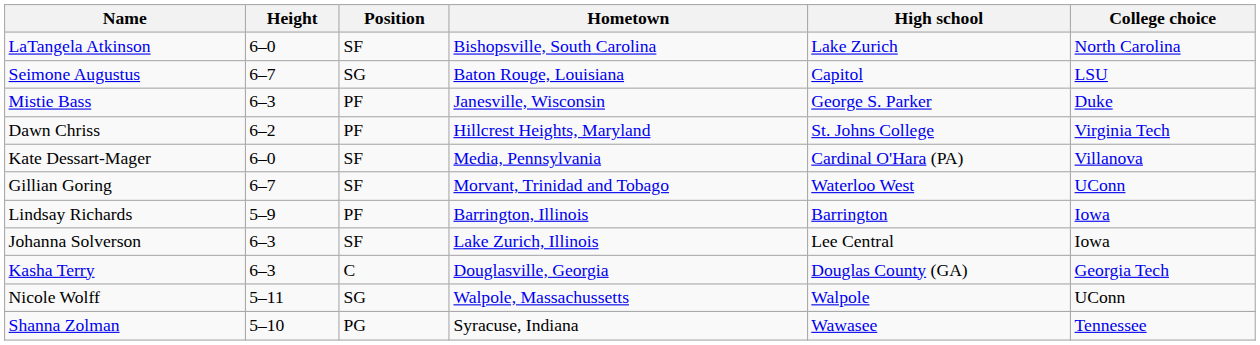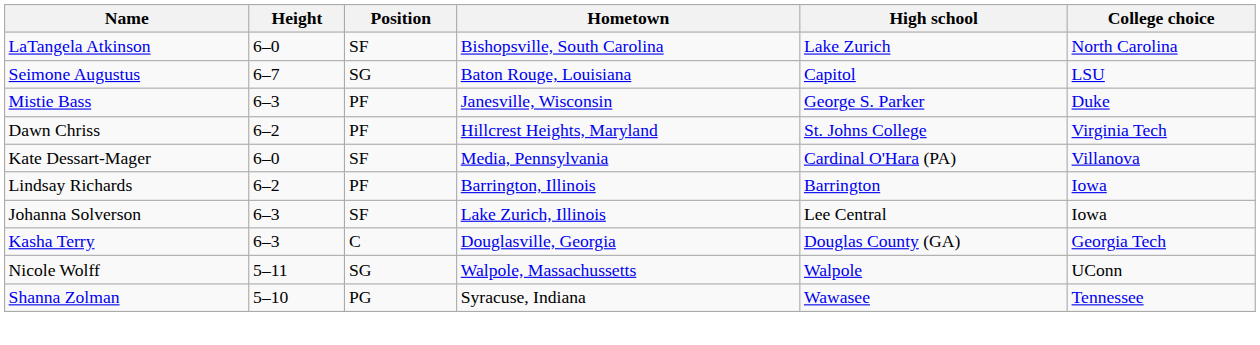 <table class="wikitable sortable" style="width: 90%">
 <tr>
 <th>Name</th>
 <th>Height</th>
 <th>Position</th>
 <th>Hometown</th>
 <th>High school</th>
 <th>College choice</th>
 </tr>
 <tr>
 <td><a href='#'>LaTangela Atkinson</a></td>
 <td>6–0</td>
 <td>SF</td>
 <td><a href='#'>Bishopsville, South Carolina</a></td>
 <td><a href='#'>Lake Zurich</a></td>
 <td><a href='#'>North Carolina</a></td>
 </tr>
 <tr>
 <td><a href='#'>Seimone Augustus</a></td>
 <td>6–7</td>
 <td>SG</td>
 <td><a href='#'>Baton Rouge, Louisiana</a></td>
 <td><a href='#'>Capitol</a></td>
 <td><a href='#'>LSU</a></td>
 </tr>
 <tr>
 <td><a href='#'>Mistie Bass</a></td>
 <td>6–3</td>
 <td>PF</td>
 <td><a href='#'>Janesville, Wisconsin</a></td>
 <td><a href='#'>George S. Parker</a></td>
 <td><a href='#'>Duke</a></td>
 </tr>
 <tr>
 <td>Dawn Chriss</td>
 <td>6–2</td>
 <td>PF</td>
 <td><a href='#'>Hillcrest Heights, Maryland</a></td>
 <td><a href='#'>St. Johns College</a></td>
 <td><a href='#'>Virginia Tech</a></td>
 </tr>
 <tr>
 <td>Kate Dessart-Mager</td>
 <td>6–0</td>
 <td>SF</td>
 <td><a href='#'>Media, Pennsylvania</a></td>
 <td><a href='#'>Cardinal O'Hara</a> (PA)</td>
 <td><a href='#'>Villanova</a></td>
 </tr>
 <tr>
-<td>Gillian Goring</td>
-<td>6–7</td>
-<td>SF</td>
-<td><a href='#'>Morvant, Trinidad and Tobago</a></td>
-<td><a href='#'>Waterloo West</a></td>
-<td><a href='#'>UConn</a></td>
-</tr>
-<tr>
 <td>Lindsay Richards</td>
-<td>5–9</td>
+<td>6–2</td>
 <td>PF</td>
 <td><a href='#'>Barrington, Illinois</a></td>
 <td><a href='#'>Barrington</a></td>
 <td><a href='#'>Iowa</a></td>
 </tr>
 <tr>
 <td>Johanna Solverson</td>
 <td>6–3</td>
 <td>SF</td>
 <td><a href='#'>Lake Zurich, Illinois</a></td>
 <td>Lee Central</td>
 <td>Iowa </td>
 </tr>
 <tr>
 <td><a href='#'>Kasha Terry</a></td>
 <td>6–3</td>
 <td>C</td>
 <td><a href='#'>Douglasville, Georgia</a></td>
 <td><a href='#'>Douglas County</a> (GA)</td>
 <td><a href='#'>Georgia Tech</a></td>
 </tr>
 <tr>
 <td>Nicole Wolff</td>
 <td>5–11</td>
 <td>SG</td>
 <td><a href='#'>Walpole, Massachussetts</a></td>
 <td><a href='#'>Walpole</a></td>
 <td>UConn </td>
 </tr>
 <tr>
 <td><a href='#'>Shanna Zolman</a></td>
 <td>5–10</td>
 <td>PG</td>
 <td>Syracuse, Indiana</td>
 <td><a href='#'>Wawasee</a></td>
 <td><a href='#'>Tennessee</a></td>
 </tr>
 </table>
